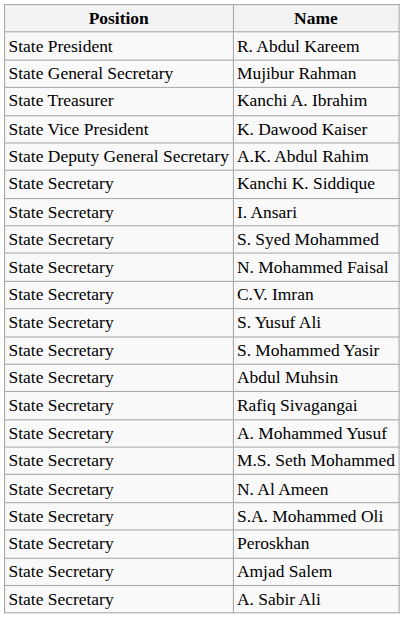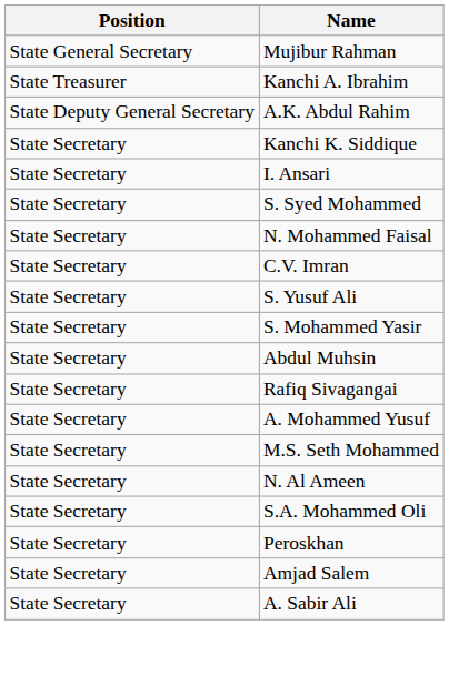 <table class="wikitable">
 <tr>
 <th>Position</th>
 <th>Name</th>
-</tr>
-<tr>
-<td>State President</td>
-<td>R. Abdul Kareem</td>
 </tr>
 <tr>
 <td>State General Secretary</td>
 <td>Mujibur Rahman</td>
 </tr>
 <tr>
 <td>State Treasurer</td>
 <td>Kanchi A. Ibrahim</td>
-</tr>
-<tr>
-<td>State Vice President</td>
-<td>K. Dawood Kaiser</td>
 </tr>
 <tr>
 <td>State Deputy General Secretary</td>
 <td>A.K. Abdul Rahim</td>
 </tr>
 <tr>
 <td>State Secretary</td>
 <td>Kanchi K. Siddique</td>
 </tr>
 <tr>
 <td>State Secretary</td>
 <td>I. Ansari</td>
 </tr>
 <tr>
 <td>State Secretary</td>
 <td>S. Syed Mohammed</td>
 </tr>
 <tr>
 <td>State Secretary</td>
 <td>N. Mohammed Faisal</td>
 </tr>
 <tr>
 <td>State Secretary</td>
 <td>C.V. Imran</td>
 </tr>
 <tr>
 <td>State Secretary</td>
 <td>S. Yusuf Ali</td>
 </tr>
 <tr>
 <td>State Secretary</td>
 <td>S. Mohammed Yasir</td>
 </tr>
 <tr>
 <td>State Secretary</td>
 <td>Abdul Muhsin</td>
 </tr>
 <tr>
 <td>State Secretary</td>
 <td>Rafiq Sivagangai</td>
 </tr>
 <tr>
 <td>State Secretary</td>
 <td>A. Mohammed Yusuf</td>
 </tr>
 <tr>
 <td>State Secretary</td>
 <td>M.S. Seth Mohammed</td>
 </tr>
 <tr>
 <td>State Secretary</td>
 <td>N. Al Ameen</td>
 </tr>
 <tr>
 <td>State Secretary</td>
 <td>S.A. Mohammed Oli</td>
 </tr>
 <tr>
 <td>State Secretary</td>
 <td>Peroskhan</td>
 </tr>
 <tr>
 <td>State Secretary</td>
 <td>Amjad Salem</td>
 </tr>
 <tr>
 <td>State Secretary</td>
 <td>A. Sabir Ali</td>
 </tr>
 </table>
